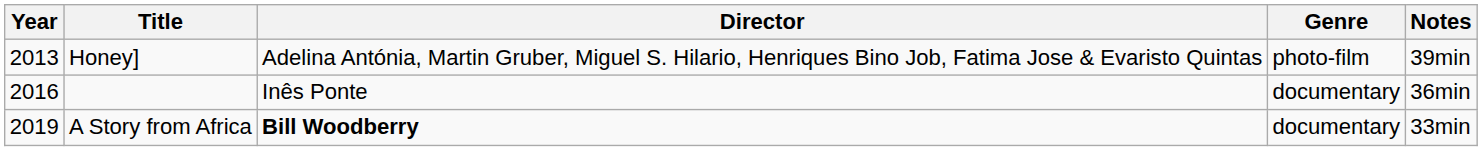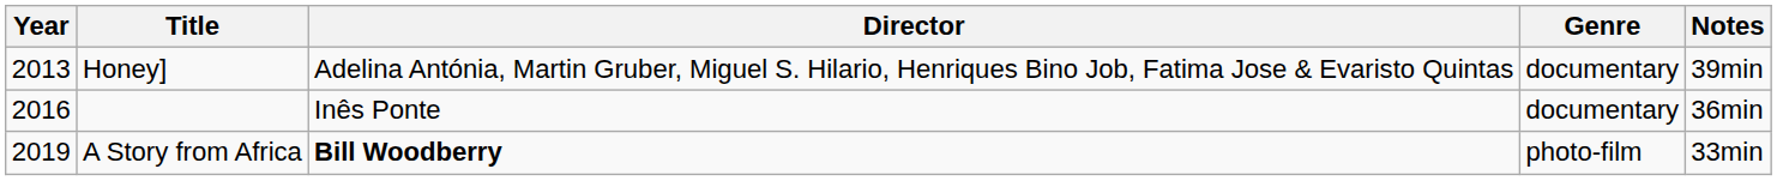 <table class="wikitable sortable">
 <tr>
 <th>Year</th>
 <th>Title</th>
 <th>Director</th>
 <th>Genre</th>
 <th class="unsortable">Notes</th>
 </tr>
 <tr>
 <td>2013</td>
 <td Huchi [Mel>Honey]</td>
 <td>Adelina Antónia, Martin Gruber, Miguel S. Hilario, Henriques Bino Job, Fatima Jose & Evaristo Quintas</td>
-<td>photo-film</td>
+<td>documentary</td>
 <td>39min</td>
 </tr>
 <tr>
 <td>2016</td>
 <td></td>
 <td>Inês Ponte</td>
 <td>documentary</td>
 <td>36min</td>
 </tr>
 <tr>
 <td>2019</td>
 <td>A Story from Africa</td>
 <td><strong>Bill Woodberry</strong></td>
-<td>documentary</td>
+<td>photo-film</td>
 <td>33min</td>
 </tr>
 </table>
